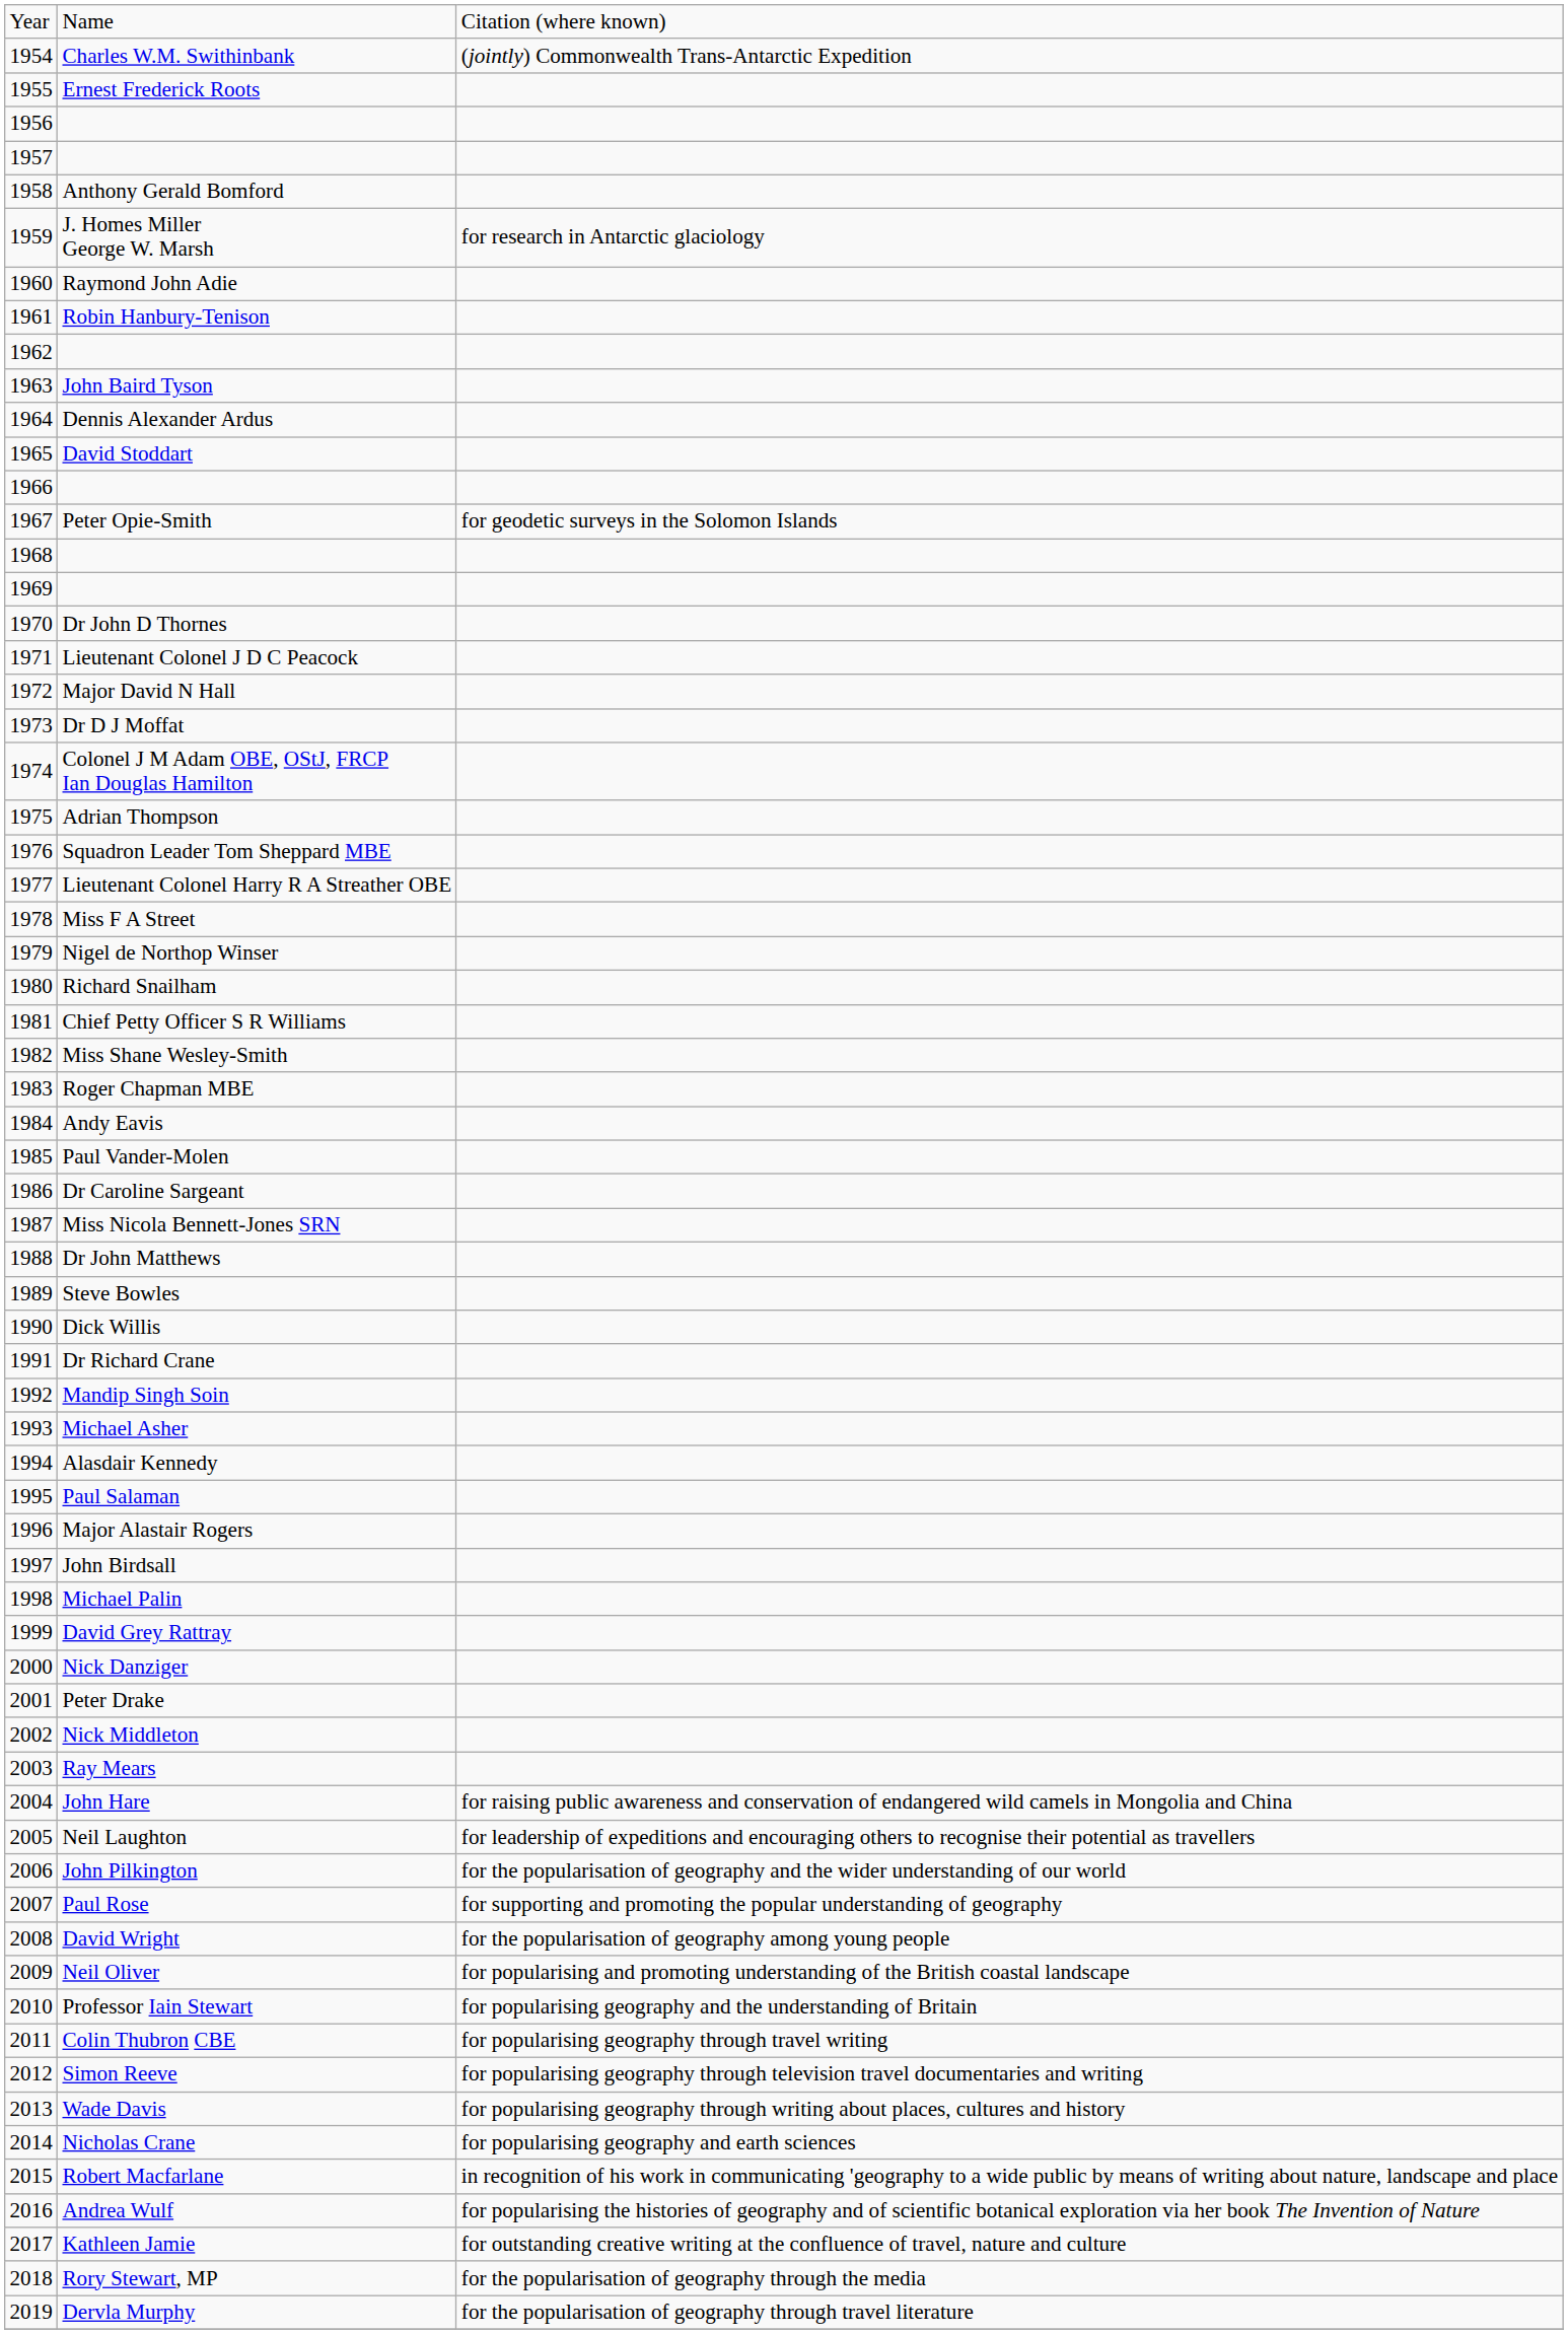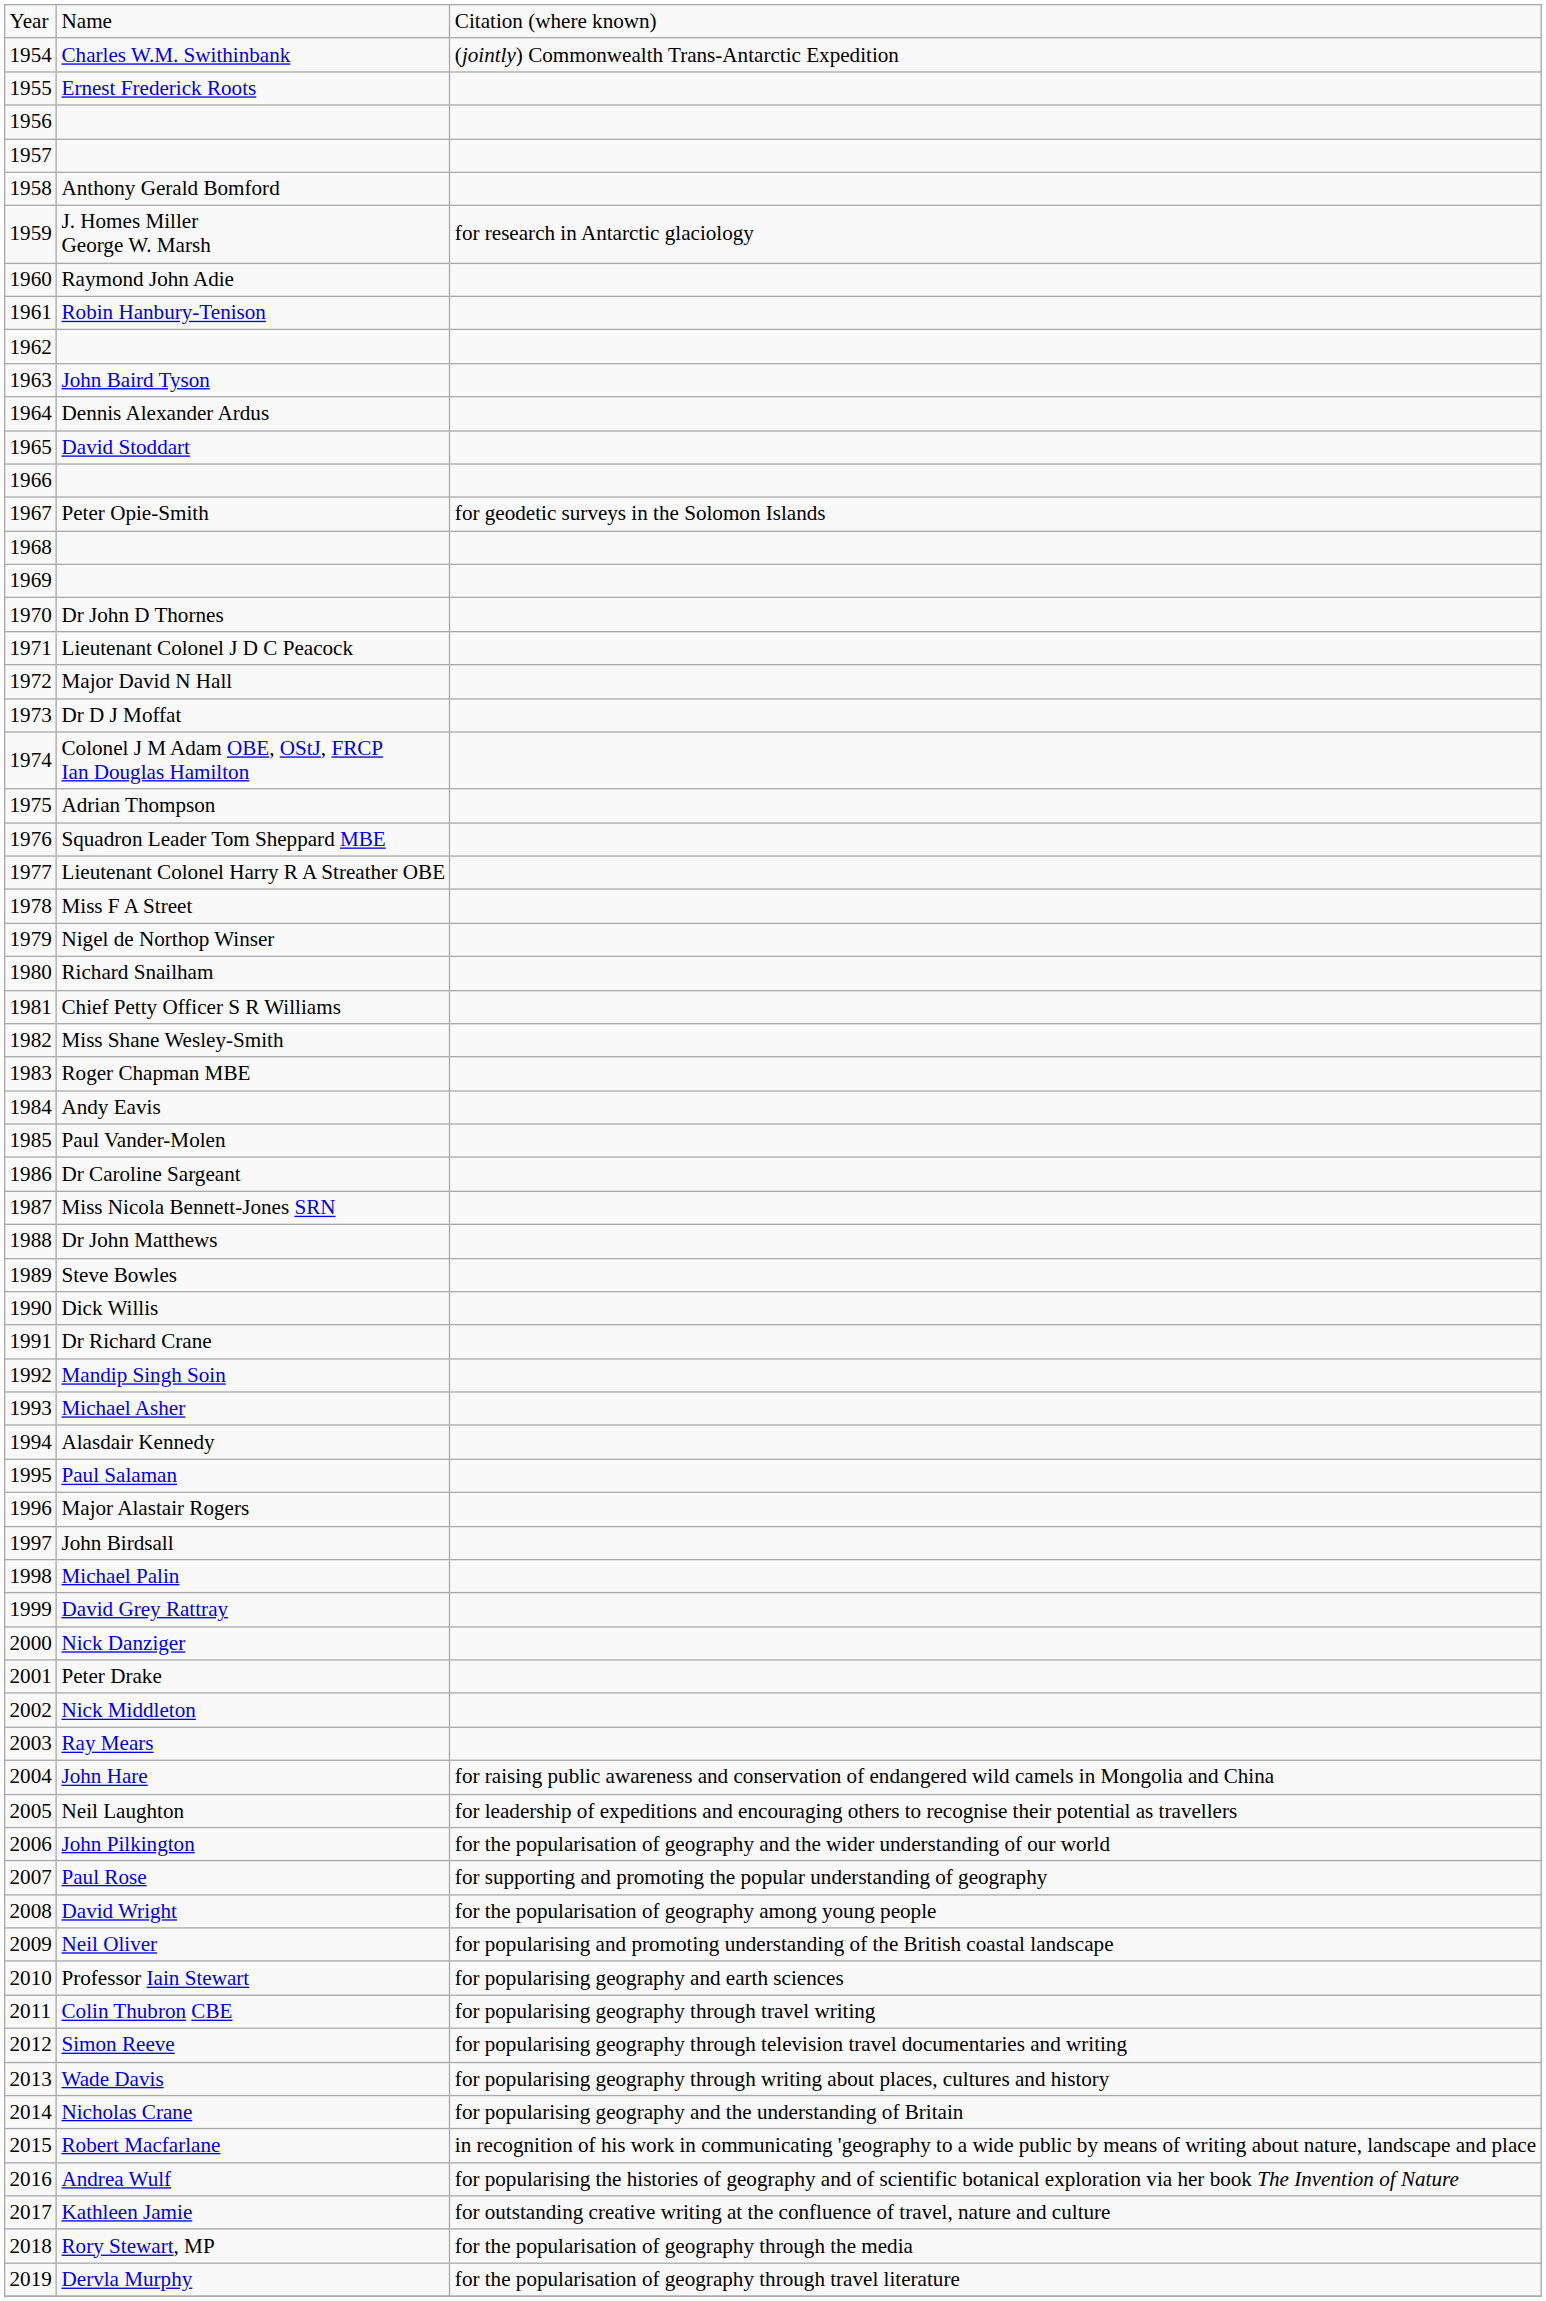 <table class="wikitable">
 <tr>
 <td>Year</td>
 <td>Name</td>
 <td>Citation (where known)</td>
 </tr>
 <tr>
 <td>1954</td>
 <td><a href='#'>Charles W.M. Swithinbank</a></td>
 <td>(<em>jointly</em>) Commonwealth Trans-Antarctic Expedition</td>
 </tr>
 <tr>
 <td>1955</td>
 <td><a href='#'>Ernest Frederick Roots</a></td>
 </tr>
 <tr>
 <td>1956</td>
 <td></td>
 <td></td>
 </tr>
 <tr>
 <td>1957</td>
 <td></td>
 <td></td>
 </tr>
 <tr>
 <td>1958</td>
 <td>Anthony Gerald Bomford</td>
 <td></td>
 </tr>
 <tr>
 <td>1959</td>
 <td>J. Homes Miller <br> George W. Marsh </td>
 <td>for research in Antarctic glaciology</td>
 </tr>
 <tr>
 <td>1960</td>
 <td>Raymond John Adie</td>
 <td></td>
 </tr>
 <tr>
 <td>1961</td>
 <td><a href='#'>Robin Hanbury-Tenison</a></td>
 <td></td>
 </tr>
 <tr>
 <td>1962</td>
 <td></td>
 <td></td>
 </tr>
 <tr>
 <td>1963</td>
 <td><a href='#'>John Baird Tyson</a></td>
 <td></td>
 </tr>
 <tr>
 <td>1964</td>
 <td>Dennis Alexander Ardus </td>
 <td></td>
 </tr>
 <tr>
 <td>1965</td>
 <td><a href='#'>David Stoddart</a></td>
 <td></td>
 </tr>
 <tr>
 <td>1966</td>
 <td></td>
 <td></td>
 </tr>
 <tr>
 <td>1967</td>
 <td>Peter Opie-Smith</td>
 <td>for geodetic surveys in the Solomon Islands</td>
 </tr>
 <tr>
 <td>1968</td>
 <td></td>
 <td></td>
 </tr>
 <tr>
 <td>1969</td>
 <td></td>
 <td></td>
 </tr>
 <tr>
 <td>1970</td>
 <td>Dr John D Thornes</td>
 <td></td>
 </tr>
 <tr>
 <td>1971</td>
 <td>Lieutenant Colonel J D C Peacock</td>
 <td></td>
 </tr>
 <tr>
 <td>1972</td>
 <td>Major David N Hall</td>
 <td></td>
 </tr>
 <tr>
 <td>1973</td>
 <td>Dr D J Moffat</td>
 <td></td>
 </tr>
 <tr>
 <td>1974</td>
 <td>Colonel J M Adam <a href='#'>OBE</a>, <a href='#'>OStJ</a>, <a href='#'>FRCP</a><br><a href='#'>Ian Douglas Hamilton</a></td>
 <td></td>
 </tr>
 <tr>
 <td>1975</td>
 <td>Adrian Thompson</td>
 <td></td>
 </tr>
 <tr>
 <td>1976</td>
 <td>Squadron Leader Tom Sheppard <a href='#'>MBE</a></td>
 <td></td>
 </tr>
 <tr>
 <td>1977</td>
 <td>Lieutenant Colonel Harry R A Streather OBE</td>
 <td></td>
 </tr>
 <tr>
 <td>1978</td>
 <td>Miss F A Street</td>
 <td></td>
 </tr>
 <tr>
 <td>1979</td>
 <td>Nigel de Northop Winser</td>
 <td></td>
 </tr>
 <tr>
 <td>1980</td>
 <td>Richard Snailham</td>
 <td></td>
 </tr>
 <tr>
 <td>1981</td>
 <td>Chief Petty Officer S R Williams</td>
 <td></td>
 </tr>
 <tr>
 <td>1982</td>
 <td>Miss Shane Wesley-Smith</td>
 <td></td>
 </tr>
 <tr>
 <td>1983</td>
 <td>Roger Chapman MBE</td>
 <td></td>
 </tr>
 <tr>
 <td>1984</td>
 <td>Andy Eavis</td>
 <td></td>
 </tr>
 <tr>
 <td>1985</td>
 <td>Paul Vander-Molen</td>
 <td></td>
 </tr>
 <tr>
 <td>1986</td>
 <td>Dr Caroline Sargeant</td>
 <td></td>
 </tr>
 <tr>
 <td>1987</td>
 <td>Miss Nicola Bennett-Jones <a href='#'>SRN</a></td>
 </tr>
 <tr>
 <td>1988</td>
 <td>Dr John Matthews</td>
 <td></td>
 </tr>
 <tr>
 <td>1989</td>
 <td>Steve Bowles</td>
 <td></td>
 </tr>
 <tr>
 <td>1990</td>
 <td>Dick Willis</td>
 <td></td>
 </tr>
 <tr>
 <td>1991</td>
 <td>Dr Richard Crane</td>
 <td></td>
 </tr>
 <tr>
 <td>1992</td>
 <td><a href='#'>Mandip Singh Soin</a></td>
 <td></td>
 </tr>
 <tr>
 <td>1993</td>
 <td><a href='#'>Michael Asher</a></td>
 <td></td>
 </tr>
 <tr>
 <td>1994</td>
 <td>Alasdair Kennedy</td>
 <td></td>
 </tr>
 <tr>
 <td>1995</td>
 <td><a href='#'>Paul Salaman</a></td>
 <td></td>
 </tr>
 <tr>
 <td>1996</td>
 <td>Major Alastair Rogers</td>
 <td></td>
 </tr>
 <tr>
 <td>1997</td>
 <td>John Birdsall</td>
 <td></td>
 </tr>
 <tr>
 <td>1998</td>
 <td><a href='#'>Michael Palin</a></td>
 </tr>
 <tr>
 <td>1999</td>
 <td><a href='#'>David Grey Rattray</a></td>
 <td></td>
 </tr>
 <tr>
 <td>2000</td>
 <td><a href='#'>Nick Danziger</a></td>
 <td></td>
 </tr>
 <tr>
 <td>2001</td>
 <td>Peter Drake</td>
 <td></td>
 </tr>
 <tr>
 <td>2002</td>
 <td><a href='#'>Nick Middleton</a></td>
 <td></td>
 </tr>
 <tr>
 <td>2003</td>
 <td><a href='#'>Ray Mears</a></td>
 <td></td>
 </tr>
 <tr>
 <td>2004</td>
 <td><a href='#'>John Hare</a></td>
 <td>for raising public awareness and conservation of endangered wild camels in Mongolia and China</td>
 </tr>
 <tr>
 <td>2005</td>
 <td>Neil Laughton</td>
 <td>for leadership of expeditions and encouraging others to recognise their potential as travellers</td>
 </tr>
 <tr>
 <td>2006</td>
 <td><a href='#'>John Pilkington</a></td>
 <td>for the popularisation of geography and the wider understanding of our world</td>
 </tr>
 <tr>
 <td>2007</td>
 <td><a href='#'>Paul Rose</a></td>
 <td>for supporting and promoting the popular understanding of geography</td>
 </tr>
 <tr>
 <td>2008</td>
 <td><a href='#'>David Wright</a></td>
 <td>for the popularisation of geography among young people</td>
 </tr>
 <tr>
 <td>2009</td>
 <td><a href='#'>Neil Oliver</a></td>
 <td>for popularising and promoting understanding of the British coastal landscape</td>
 </tr>
 <tr>
 <td>2010</td>
 <td>Professor <a href='#'>Iain Stewart</a></td>
-<td>for popularising geography and the understanding of Britain</td>
+<td>for popularising geography and earth sciences</td>
 </tr>
 <tr>
 <td>2011</td>
 <td><a href='#'>Colin Thubron</a> <a href='#'>CBE</a></td>
 <td>for popularising geography through travel writing</td>
 </tr>
 <tr>
 <td>2012</td>
 <td><a href='#'>Simon Reeve</a></td>
 <td>for popularising geography through television travel documentaries and writing</td>
 </tr>
 <tr>
 <td>2013</td>
 <td><a href='#'>Wade Davis</a></td>
 <td>for popularising geography through writing about places, cultures and history</td>
 </tr>
 <tr>
 <td>2014</td>
 <td><a href='#'>Nicholas Crane</a></td>
-<td>for popularising geography and earth sciences</td>
+<td>for popularising geography and the understanding of Britain</td>
 </tr>
 <tr>
 <td>2015</td>
 <td><a href='#'>Robert Macfarlane</a></td>
 <td>in recognition of his work in communicating 'geography to a wide public by means of writing about nature, landscape and place</td>
 </tr>
 <tr>
 <td>2016</td>
 <td><a href='#'>Andrea Wulf</a></td>
 <td>for popularising the histories of geography and of scientific botanical exploration via her book <em>The Invention of Nature</em></td>
 </tr>
 <tr>
 <td>2017</td>
 <td><a href='#'>Kathleen Jamie</a></td>
 <td>for outstanding creative writing at the confluence of travel, nature and culture</td>
 </tr>
 <tr>
 <td>2018</td>
 <td><a href='#'>Rory Stewart</a>, MP</td>
 <td>for the popularisation of geography through the media</td>
 </tr>
 <tr>
 <td>2019</td>
 <td><a href='#'>Dervla Murphy</a></td>
 <td>for the popularisation of geography through travel literature</td>
 </tr>
 <tr>
 </tr>
 </table>
